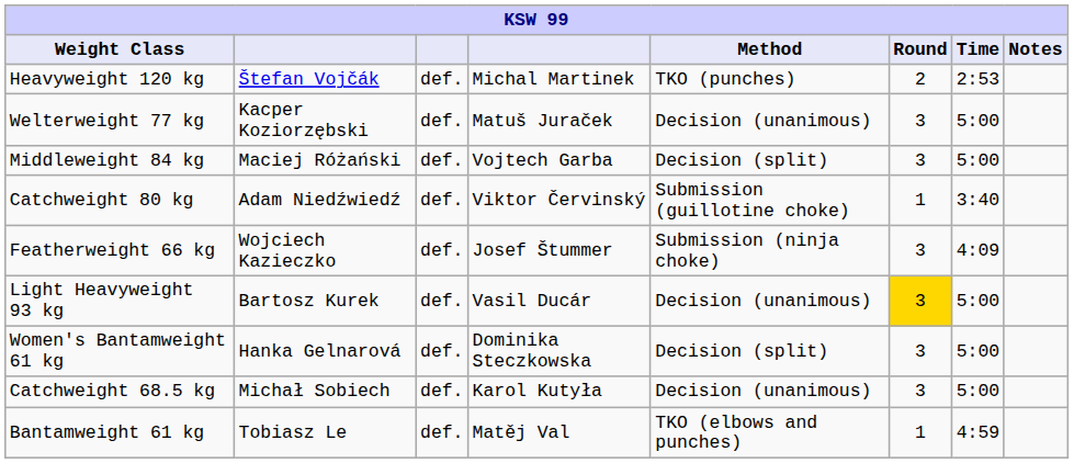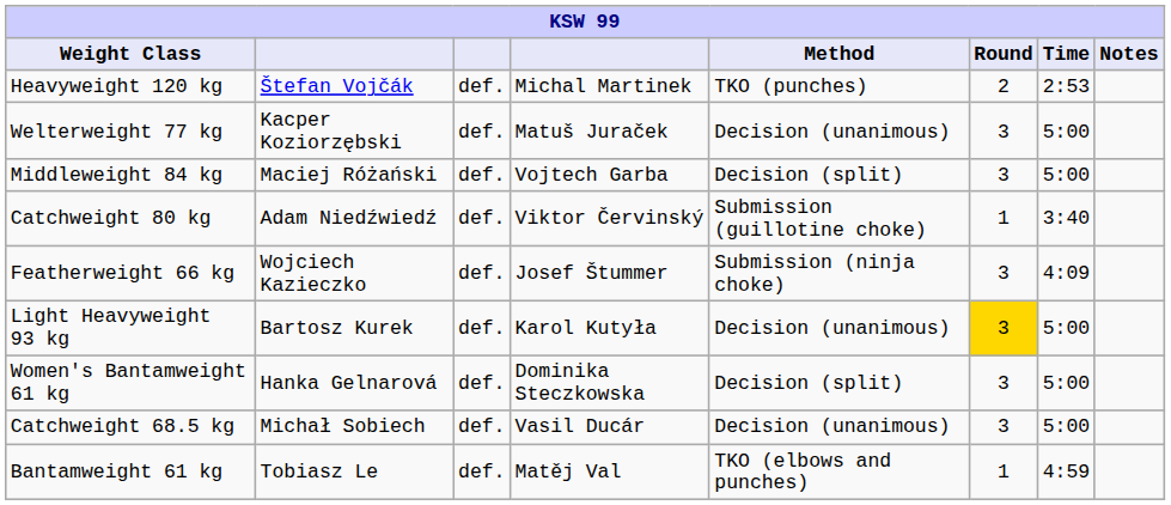 <table class="wikitable" style="font-size: 80%;">
 <tr>
 <th colspan="8" style="background-color: #ccf; color: #000080; text-align: center;"><strong>KSW 99</strong></th>
 </tr>
 <tr>
 <th colspan="1" style="background-color: #E6E8FA; color: #000000; text-align: center;">Weight Class</th>
 <th colspan="1" style="background-color: #E6E8FA; color: #000000; text-align: center;"></th>
 <th colspan="1" style="background-color: #E6E8FA; color: #000000; text-align: center;"></th>
 <th colspan="1" style="background-color: #E6E8FA; color: #000000; text-align: center;"></th>
 <th colspan="1" style="background-color: #E6E8FA; color: #000000; text-align: center;">Method</th>
 <th colspan="1" style="background-color: #E6E8FA; color: #000000; text-align: center;">Round</th>
 <th colspan="1" style="background-color: #E6E8FA; color: #000000; text-align: center;">Time</th>
 <th colspan="1" style="background-color: #E6E8FA; color: #000000; text-align: center;">Notes</th>
 </tr>
 <tr>
 <td>Heavyweight 120 kg</td>
 <td> <a href='#'>Štefan Vojčák</a></td>
 <td align=center>def.</td>
 <td> Michal Martinek</td>
 <td>TKO (punches)</td>
 <td align=center>2</td>
 <td align=center>2:53</td>
 <td></td>
 </tr>
 <tr>
 <td>Welterweight 77 kg</td>
 <td> Kacper Koziorzębski</td>
 <td align=center>def.</td>
 <td> Matuš Juraček</td>
 <td>Decision (unanimous)</td>
 <td align=center>3</td>
 <td align=center>5:00</td>
 <td></td>
 </tr>
 <tr>
 <td>Middleweight 84 kg</td>
 <td> Maciej Różański</td>
 <td align=center>def.</td>
 <td> Vojtech Garba</td>
 <td>Decision (split)</td>
 <td align=center>3</td>
 <td align=center>5:00</td>
 <td></td>
 </tr>
 <tr>
 <td>Catchweight 80 kg</td>
 <td> Adam Niedźwiedź</td>
 <td align=center>def.</td>
 <td> Viktor Červinský</td>
 <td>Submission (guillotine choke)</td>
 <td align=center>1</td>
 <td align=center>3:40</td>
 <td></td>
 </tr>
 <tr>
 <td>Featherweight 66 kg</td>
 <td> Wojciech Kazieczko</td>
 <td align=center>def.</td>
 <td> Josef Štummer</td>
 <td>Submission (ninja choke)</td>
 <td align=center>3</td>
 <td align=center>4:09</td>
 <td></td>
 </tr>
 <tr>
 <td>Light Heavyweight 93 kg</td>
 <td> Bartosz Kurek</td>
 <td align=center>def.</td>
-<td> Vasil Ducár</td>
+<td> Karol Kutyła</td>
 <td>Decision (unanimous)</td>
 <td align=center style="background: gold;">3</td>
 <td align=center>5:00</td>
 <td></td>
 </tr>
 <tr>
 <td>Women's Bantamweight 61 kg</td>
 <td> Hanka Gelnarová</td>
 <td align=center>def.</td>
 <td> Dominika Steczkowska</td>
 <td>Decision (split)</td>
 <td align=center>3</td>
 <td align=center>5:00</td>
 <td></td>
 </tr>
 <tr>
 <td>Catchweight 68.5 kg</td>
 <td> Michał Sobiech</td>
 <td align=center>def.</td>
-<td> Karol Kutyła</td>
+<td> Vasil Ducár</td>
 <td>Decision (unanimous)</td>
 <td align=center>3</td>
 <td align=center>5:00</td>
 <td></td>
 </tr>
 <tr>
 <td>Bantamweight 61 kg</td>
 <td> Tobiasz Le</td>
 <td align=center>def.</td>
 <td> Matěj Val</td>
 <td>TKO (elbows and punches)</td>
 <td align=center>1</td>
 <td align=center>4:59</td>
 <td></td>
 </tr>
 </table>
